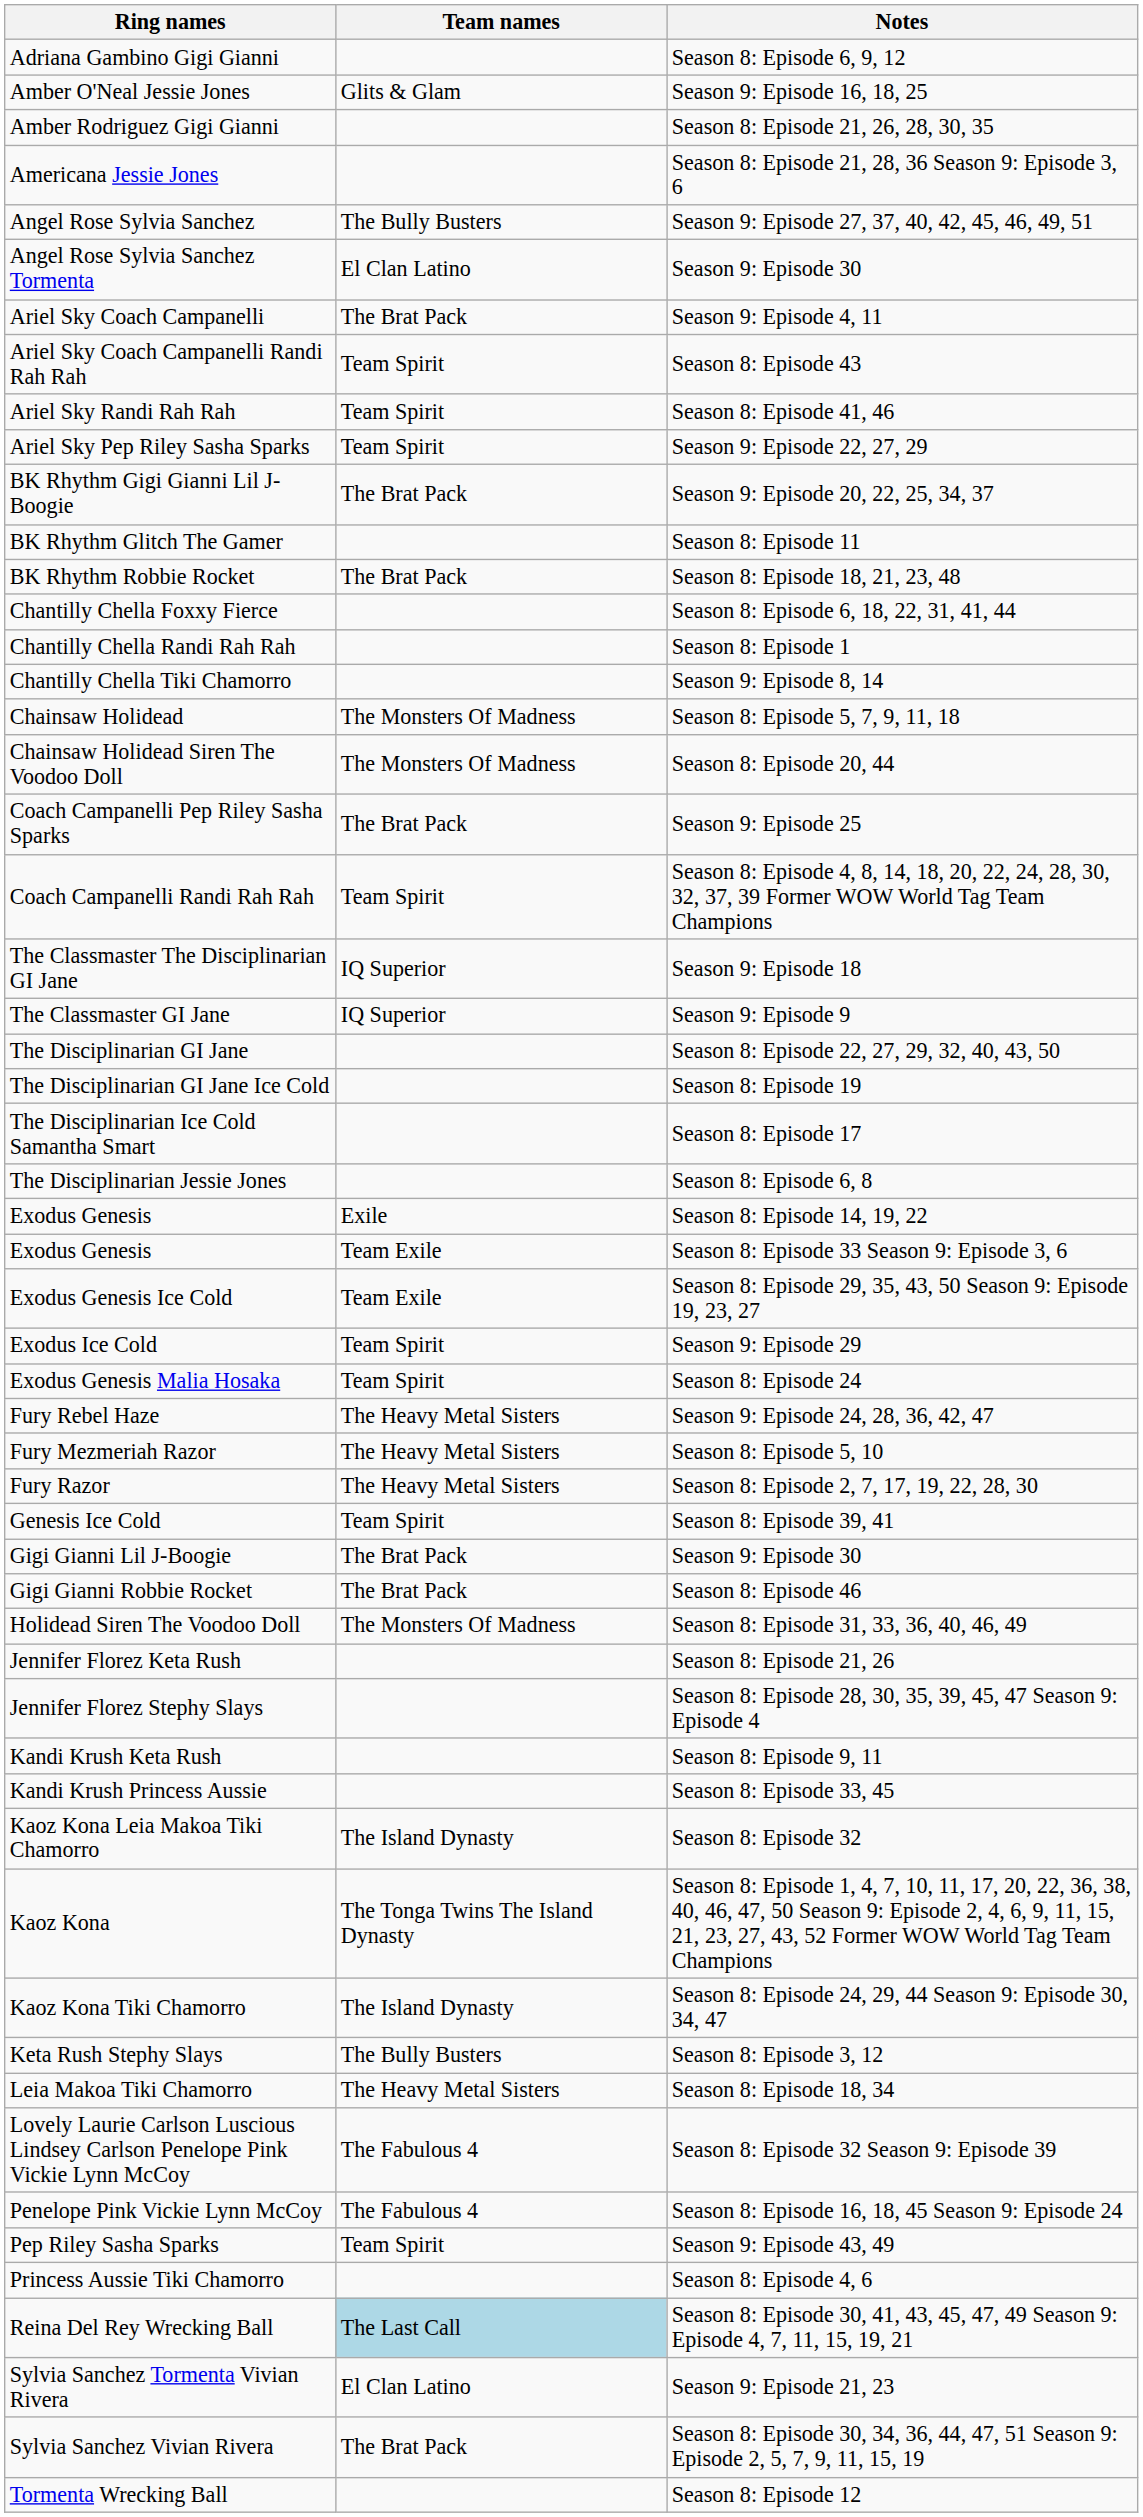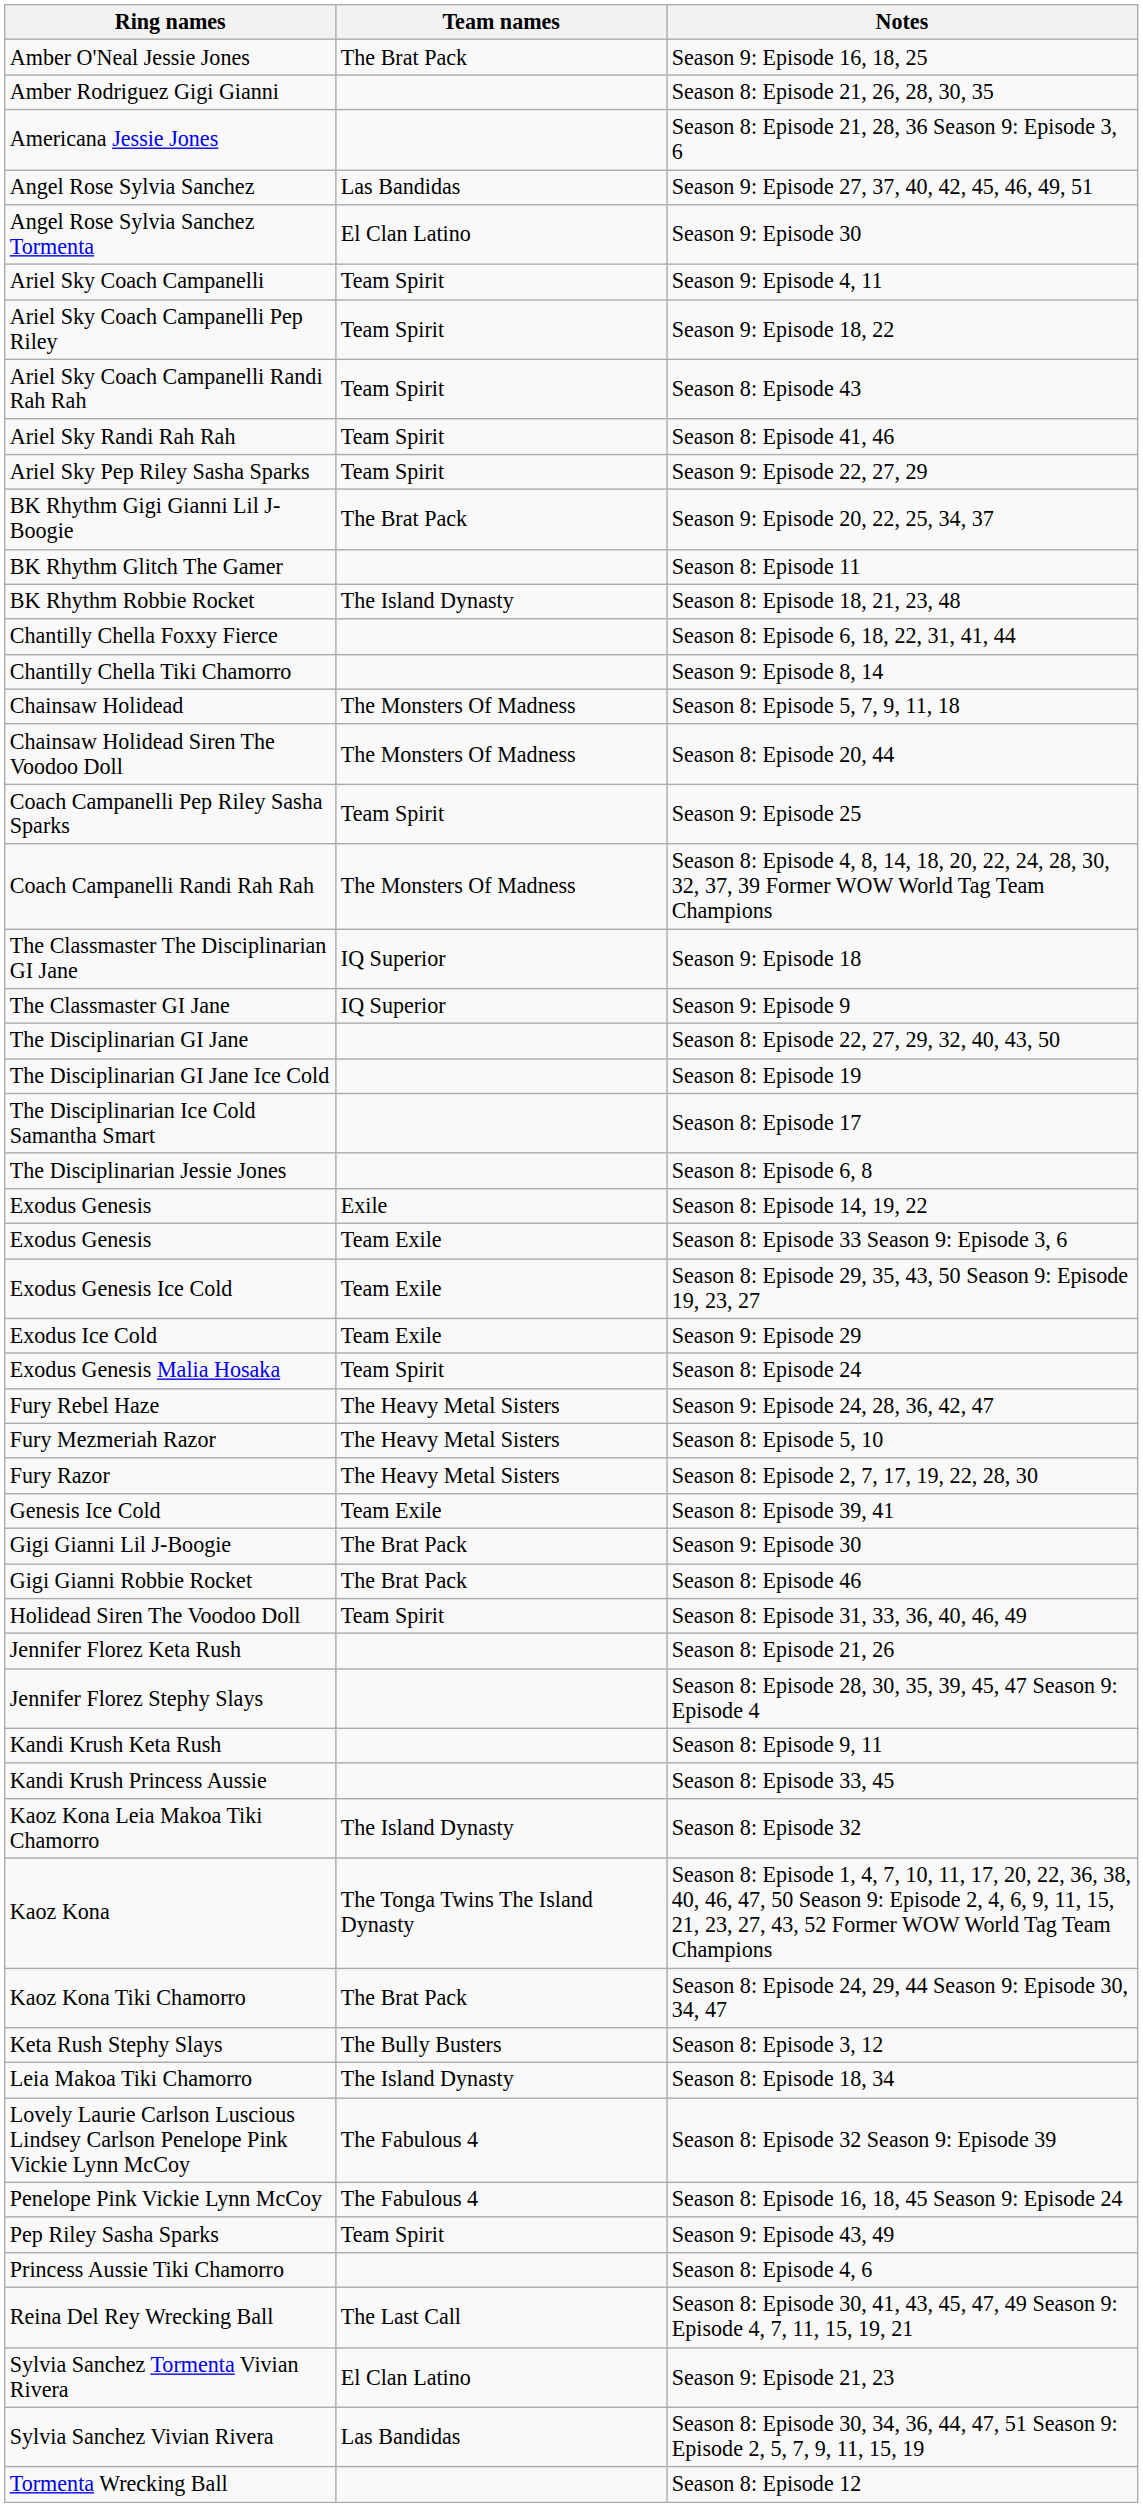 <table class="wikitable sortable" style="width:65%;">
 <tr>
 <th width=19%>Ring names</th>
 <th width=19%>Team names</th>
 <th width="27%">Notes</th>
 </tr>
 <tr>
-<td>Adriana Gambino  Gigi Gianni</td>
-<td></td>
-<td>Season 8: Episode 6, 9, 12</td>
-</tr>
-<tr>
 <td>Amber O'Neal  Jessie Jones</td>
-<td>Glits & Glam</td>
+<td>The Brat Pack</td>
 <td>Season 9: Episode 16, 18, 25</td>
 </tr>
 <tr>
 <td>Amber Rodriguez  Gigi Gianni</td>
 <td></td>
 <td>Season 8: Episode 21, 26, 28, 30, 35</td>
 </tr>
 <tr>
 <td>Americana  <a href='#'>Jessie Jones</a></td>
 <td></td>
 <td>Season 8: Episode 21, 28, 36  Season 9: Episode 3, 6</td>
 </tr>
 <tr>
 <td>Angel Rose  Sylvia Sanchez</td>
-<td>The Bully Busters</td>
+<td>Las Bandidas</td>
 <td>Season 9: Episode 27, 37, 40, 42, 45, 46, 49, 51</td>
 </tr>
 <tr>
 <td>Angel Rose  Sylvia Sanchez  <a href='#'>Tormenta</a></td>
 <td>El Clan Latino</td>
 <td>Season 9: Episode 30</td>
 </tr>
 <tr>
 <td>Ariel Sky  Coach Campanelli</td>
-<td>The Brat Pack</td>
+<td>Team Spirit</td>
 <td>Season 9: Episode 4, 11</td>
+</tr>
+<tr>
+<td>Ariel Sky  Coach Campanelli  Pep Riley</td>
+<td>Team Spirit</td>
+<td>Season 9: Episode 18, 22</td>
 </tr>
 <tr>
 <td>Ariel Sky  Coach Campanelli  Randi Rah Rah</td>
 <td>Team Spirit</td>
 <td>Season 8: Episode 43</td>
 </tr>
 <tr>
 <td>Ariel Sky  Randi Rah Rah</td>
 <td>Team Spirit</td>
 <td>Season 8: Episode 41, 46</td>
 </tr>
 <tr>
 <td>Ariel Sky  Pep Riley  Sasha Sparks</td>
 <td>Team Spirit</td>
 <td>Season 9: Episode 22, 27, 29</td>
 </tr>
 <tr>
 <td>BK Rhythm  Gigi Gianni  Lil J-Boogie</td>
 <td>The Brat Pack</td>
 <td>Season 9: Episode 20, 22, 25, 34, 37</td>
 </tr>
 <tr>
 <td>BK Rhythm  Glitch The Gamer</td>
 <td></td>
 <td>Season 8: Episode 11</td>
 </tr>
 <tr>
 <td>BK Rhythm  Robbie Rocket</td>
-<td>The Brat Pack</td>
+<td>The Island Dynasty</td>
 <td>Season 8: Episode 18, 21, 23, 48</td>
 </tr>
 <tr>
 <td>Chantilly Chella  Foxxy Fierce</td>
 <td></td>
 <td>Season 8: Episode 6, 18, 22, 31, 41, 44</td>
-</tr>
-<tr>
-<td>Chantilly Chella  Randi Rah Rah</td>
-<td></td>
-<td>Season 8: Episode 1</td>
 </tr>
 <tr>
 <td>Chantilly Chella  Tiki Chamorro</td>
 <td></td>
 <td>Season 9: Episode 8, 14</td>
 </tr>
 <tr>
 <td>Chainsaw  Holidead</td>
 <td>The Monsters Of Madness</td>
 <td>Season 8: Episode 5, 7, 9, 11, 18</td>
 </tr>
 <tr>
 <td>Chainsaw  Holidead  Siren The Voodoo Doll</td>
 <td>The Monsters Of Madness</td>
 <td>Season 8: Episode 20, 44</td>
 </tr>
 <tr>
 <td>Coach Campanelli  Pep Riley  Sasha Sparks</td>
-<td>The Brat Pack</td>
+<td>Team Spirit</td>
 <td>Season 9: Episode 25</td>
 </tr>
 <tr>
 <td>Coach Campanelli  Randi Rah Rah</td>
-<td>Team Spirit</td>
+<td>The Monsters Of Madness</td>
 <td>Season 8: Episode 4, 8, 14, 18, 20, 22, 24, 28, 30, 32, 37, 39  Former WOW World Tag Team Champions</td>
 </tr>
 <tr>
 <td>The Classmaster  The Disciplinarian  GI Jane</td>
 <td>IQ Superior</td>
 <td>Season 9: Episode 18</td>
 </tr>
 <tr>
 <td>The Classmaster  GI Jane</td>
 <td>IQ Superior</td>
 <td>Season 9: Episode 9</td>
 </tr>
 <tr>
 <td>The Disciplinarian  GI Jane</td>
 <td></td>
 <td>Season 8: Episode 22, 27, 29, 32, 40, 43, 50</td>
 </tr>
 <tr>
 <td>The Disciplinarian  GI Jane  Ice Cold</td>
 <td></td>
 <td>Season 8: Episode 19</td>
 </tr>
 <tr>
 <td>The Disciplinarian  Ice Cold  Samantha Smart</td>
 <td></td>
 <td>Season 8: Episode 17</td>
 </tr>
 <tr>
 <td>The Disciplinarian  Jessie Jones</td>
 <td></td>
 <td>Season 8: Episode 6, 8</td>
 </tr>
 <tr>
 <td>Exodus  Genesis</td>
 <td>Exile</td>
 <td>Season 8: Episode 14, 19, 22</td>
 </tr>
 <tr>
 <td>Exodus  Genesis</td>
 <td>Team Exile</td>
 <td>Season 8: Episode 33  Season 9: Episode 3, 6</td>
 </tr>
 <tr>
 <td>Exodus  Genesis  Ice Cold</td>
 <td>Team Exile</td>
 <td>Season 8: Episode 29, 35, 43, 50  Season 9: Episode 19, 23, 27</td>
 </tr>
 <tr>
 <td>Exodus  Ice Cold</td>
-<td>Team Spirit</td>
+<td>Team Exile</td>
 <td>Season 9: Episode 29</td>
 </tr>
 <tr>
 <td>Exodus  Genesis  <a href='#'>Malia Hosaka</a></td>
 <td>Team Spirit</td>
 <td>Season 8: Episode 24</td>
 </tr>
 <tr>
 <td>Fury  Rebel Haze</td>
 <td>The Heavy Metal Sisters</td>
 <td>Season 9: Episode 24, 28, 36, 42, 47</td>
 </tr>
 <tr>
 <td>Fury  Mezmeriah  Razor</td>
 <td>The Heavy Metal Sisters</td>
 <td>Season 8: Episode 5, 10</td>
 </tr>
 <tr>
 <td>Fury  Razor</td>
 <td>The Heavy Metal Sisters</td>
 <td>Season 8: Episode 2, 7, 17, 19, 22, 28, 30</td>
 </tr>
 <tr>
 <td>Genesis  Ice Cold</td>
-<td>Team Spirit</td>
+<td>Team Exile</td>
 <td>Season 8: Episode 39, 41</td>
 </tr>
 <tr>
 <td>Gigi Gianni  Lil J-Boogie</td>
 <td>The Brat Pack</td>
 <td>Season 9: Episode 30</td>
 </tr>
 <tr>
 <td>Gigi Gianni  Robbie Rocket</td>
 <td>The Brat Pack</td>
 <td>Season 8: Episode 46</td>
 </tr>
 <tr>
 <td>Holidead  Siren The Voodoo Doll</td>
-<td>The Monsters Of Madness</td>
+<td>Team Spirit</td>
 <td>Season 8: Episode 31, 33, 36, 40, 46, 49</td>
 </tr>
 <tr>
 <td>Jennifer Florez  Keta Rush</td>
 <td></td>
 <td>Season 8: Episode 21, 26</td>
 </tr>
 <tr>
 <td>Jennifer Florez  Stephy Slays</td>
 <td></td>
 <td>Season 8: Episode 28, 30, 35, 39, 45, 47  Season 9: Episode 4</td>
 </tr>
 <tr>
 <td>Kandi Krush  Keta Rush</td>
 <td></td>
 <td>Season 8: Episode 9, 11</td>
 </tr>
 <tr>
 <td>Kandi Krush  Princess Aussie</td>
 <td></td>
 <td>Season 8: Episode 33, 45</td>
 </tr>
 <tr>
 <td>Kaoz  Kona  Leia Makoa  Tiki Chamorro</td>
 <td>The Island Dynasty</td>
 <td>Season 8: Episode 32</td>
 </tr>
 <tr>
 <td>Kaoz  Kona</td>
 <td>The Tonga Twins  The Island Dynasty</td>
 <td>Season 8: Episode 1, 4, 7, 10, 11, 17, 20, 22, 36, 38, 40, 46, 47, 50  Season 9: Episode 2, 4, 6, 9, 11, 15, 21, 23, 27, 43, 52  Former WOW World Tag Team Champions</td>
 </tr>
 <tr>
 <td>Kaoz  Kona  Tiki Chamorro</td>
-<td>The Island Dynasty</td>
+<td>The Brat Pack</td>
 <td>Season 8: Episode 24, 29, 44  Season 9: Episode 30, 34, 47</td>
 </tr>
 <tr>
 <td>Keta Rush  Stephy Slays</td>
 <td>The Bully Busters</td>
 <td>Season 8: Episode 3, 12</td>
 </tr>
 <tr>
 <td>Leia Makoa  Tiki Chamorro</td>
-<td>The Heavy Metal Sisters</td>
+<td>The Island Dynasty</td>
 <td>Season 8: Episode 18, 34</td>
 </tr>
 <tr>
 <td>Lovely Laurie Carlson  Luscious Lindsey Carlson  Penelope Pink  Vickie Lynn McCoy</td>
 <td>The Fabulous 4</td>
 <td>Season 8: Episode 32  Season 9: Episode 39</td>
 </tr>
 <tr>
 <td>Penelope Pink  Vickie Lynn McCoy</td>
 <td>The Fabulous 4</td>
 <td>Season 8: Episode 16, 18, 45  Season 9: Episode 24</td>
 </tr>
 <tr>
 <td>Pep Riley  Sasha Sparks</td>
 <td>Team Spirit</td>
 <td>Season 9: Episode 43, 49</td>
 </tr>
 <tr>
 <td>Princess Aussie  Tiki Chamorro</td>
 <td></td>
 <td>Season 8: Episode 4, 6</td>
 </tr>
 <tr>
 <td>Reina Del Rey  Wrecking Ball</td>
-<td style="background: lightblue;">The Last Call</td>
+<td>The Last Call</td>
 <td>Season 8: Episode 30, 41, 43, 45, 47, 49  Season 9: Episode 4, 7, 11, 15, 19, 21</td>
 </tr>
 <tr>
 <td>Sylvia Sanchez  <a href='#'>Tormenta</a>  Vivian Rivera</td>
 <td>El Clan Latino</td>
 <td>Season 9: Episode 21, 23</td>
 </tr>
 <tr>
 <td>Sylvia Sanchez  Vivian Rivera</td>
-<td>The Brat Pack</td>
+<td>Las Bandidas</td>
 <td>Season 8: Episode 30, 34, 36, 44, 47, 51  Season 9: Episode 2, 5, 7, 9, 11, 15, 19</td>
 </tr>
 <tr>
 <td><a href='#'>Tormenta</a>  Wrecking Ball</td>
 <td></td>
 <td>Season 8: Episode 12</td>
 </tr>
 </table>
